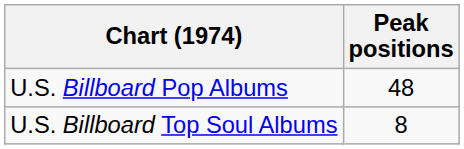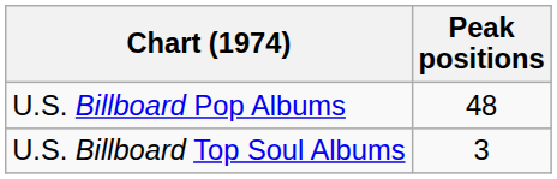 <table class="wikitable">
 <tr>
 <th align="left">Chart (1974)</th>
 <th style="text-align:center;">Peak<br>positions</th>
 </tr>
 <tr>
 <td align="left">U.S. <a href='#'><em>Billboard</em> Pop Albums</a></td>
 <td style="text-align:center;">48</td>
 </tr>
 <tr>
 <td align="left">U.S. <em>Billboard</em> <a href='#'>Top Soul Albums</a></td>
-<td style="text-align:center;">8</td>
+<td style="text-align:center;">3</td>
 </tr>
 </table>
